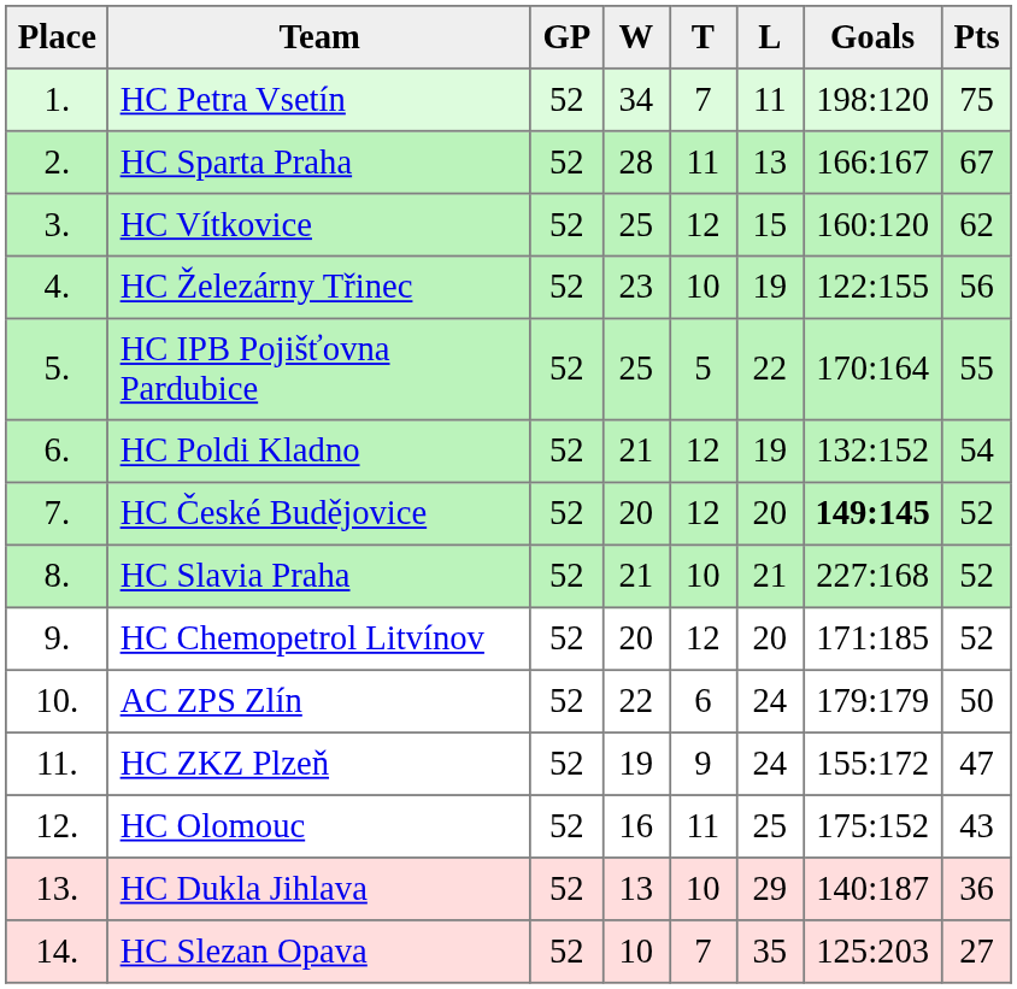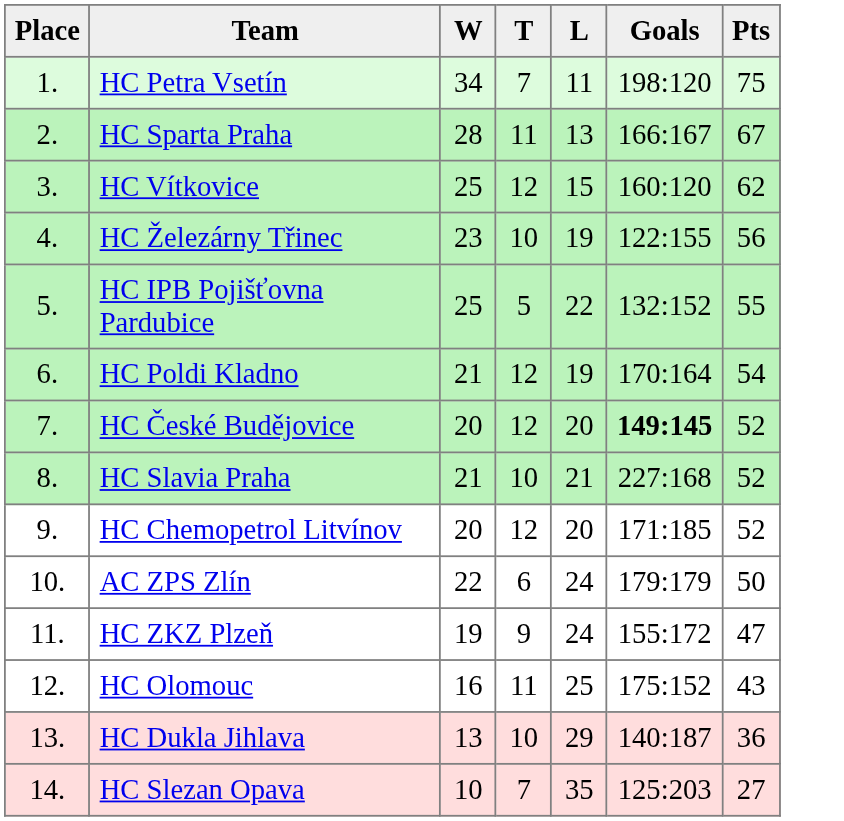 <table style=border-collapse:collapse border=1 cellspacing=0 cellpadding=5>
 <tr align=center bgcolor=#efefef>
 <th width="20">Place</th>
 <th width="185">Team</th>
-<th width="20">GP</th>
 <th width="20">W</th>
 <th width="20">T</th>
 <th width="20">L</th>
 <th width="40">Goals</th>
 <th width="20">Pts</th>
 </tr>
 <tr style="text-align:center;background:#DDFCDD">
 <td>1.</td>
 <td align="left"><a href='#'>HC Petra Vsetín</a></td>
-<td>52</td>
 <td>34</td>
 <td>7</td>
 <td>11</td>
 <td>198:120</td>
 <td>75</td>
 </tr>
 <tr style="text-align:center;background:#BBF3BB">
 <td>2.</td>
 <td align="left"><a href='#'>HC Sparta Praha</a></td>
-<td>52</td>
 <td>28</td>
 <td>11</td>
 <td>13</td>
 <td>166:167</td>
 <td>67</td>
 </tr>
 <tr style="text-align:center;background:#BBF3BB">
 <td>3.</td>
 <td align="left"><a href='#'>HC Vítkovice</a></td>
-<td>52</td>
 <td>25</td>
 <td>12</td>
 <td>15</td>
 <td>160:120</td>
 <td>62</td>
 </tr>
 <tr style="text-align:center;background:#BBF3BB">
 <td>4.</td>
 <td align="left"><a href='#'>HC Železárny Třinec</a></td>
-<td>52</td>
 <td>23</td>
 <td>10</td>
 <td>19</td>
 <td>122:155</td>
 <td>56</td>
 </tr>
 <tr style="text-align:center;background:#BBF3BB">
 <td>5.</td>
 <td align="left"><a href='#'>HC IPB Pojišťovna Pardubice</a></td>
-<td>52</td>
 <td>25</td>
 <td>5</td>
 <td>22</td>
-<td>170:164</td>
+<td>132:152</td>
 <td>55</td>
 </tr>
 <tr style="text-align:center;background:#BBF3BB">
 <td>6.</td>
 <td align="left"><a href='#'>HC Poldi Kladno</a></td>
-<td>52</td>
 <td>21</td>
 <td>12</td>
 <td>19</td>
-<td>132:152</td>
+<td>170:164</td>
 <td>54</td>
 </tr>
 <tr style="text-align:center;background:#BBF3BB">
 <td>7.</td>
 <td align="left"><a href='#'>HC České Budějovice</a></td>
-<td>52</td>
 <td>20</td>
 <td>12</td>
 <td>20</td>
 <td><strong>149:145</strong></td>
 <td>52</td>
 </tr>
 <tr style="text-align:center;background:#BBF3BB">
 <td>8.</td>
 <td align="left"><a href='#'>HC Slavia Praha</a></td>
-<td>52</td>
 <td>21</td>
 <td>10</td>
 <td>21</td>
 <td>227:168</td>
 <td>52</td>
 </tr>
 <tr align="center">
 <td>9.</td>
 <td align="left"><a href='#'>HC Chemopetrol Litvínov</a></td>
-<td>52</td>
 <td>20</td>
 <td>12</td>
 <td>20</td>
 <td>171:185</td>
 <td>52</td>
 </tr>
 <tr align="center">
 <td>10.</td>
 <td align="left"><a href='#'>AC ZPS Zlín</a></td>
-<td>52</td>
 <td>22</td>
 <td>6</td>
 <td>24</td>
 <td>179:179</td>
 <td>50</td>
 </tr>
 <tr align="center">
 <td>11.</td>
 <td align="left"><a href='#'>HC ZKZ Plzeň</a></td>
-<td>52</td>
 <td>19</td>
 <td>9</td>
 <td>24</td>
 <td>155:172</td>
 <td>47</td>
 </tr>
 <tr align="center">
 <td>12.</td>
 <td align="left"><a href='#'>HC Olomouc</a></td>
-<td>52</td>
 <td>16</td>
 <td>11</td>
 <td>25</td>
 <td>175:152</td>
 <td>43</td>
 </tr>
 <tr style="text-align:center;background:#FFDDDD">
 <td>13.</td>
 <td align="left"><a href='#'>HC Dukla Jihlava</a></td>
-<td>52</td>
 <td>13</td>
 <td>10</td>
 <td>29</td>
 <td>140:187</td>
 <td>36</td>
 </tr>
 <tr style="text-align:center;background:#FFDDDD">
 <td>14.</td>
 <td align="left"><a href='#'>HC Slezan Opava</a></td>
-<td>52</td>
 <td>10</td>
 <td>7</td>
 <td>35</td>
 <td>125:203</td>
 <td>27</td>
 </tr>
 </table>
